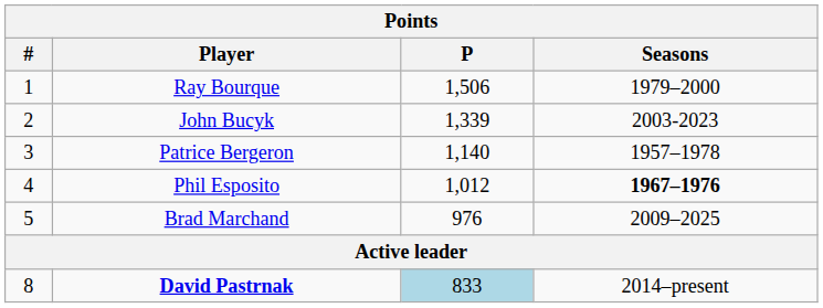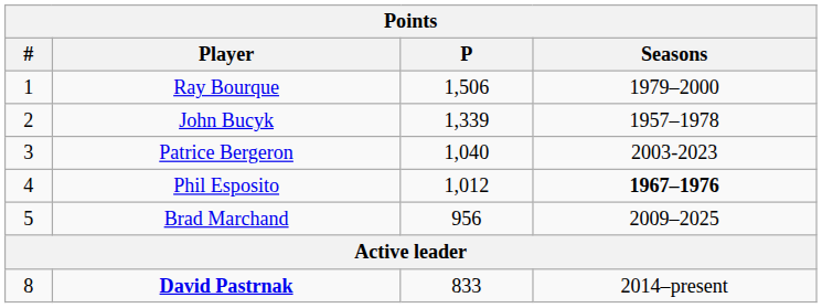 <table class="wikitable" style="text-align: center; font-size: 95%" width="70%">
 <tr>
 <th colspan="4">Points</th>
 </tr>
 <tr>
 <th>#</th>
 <th>Player</th>
 <th>P</th>
 <th>Seasons</th>
 </tr>
 <tr>
 <td>1</td>
 <td><a href='#'>Ray Bourque</a></td>
 <td>1,506</td>
 <td>1979–2000</td>
 </tr>
 <tr>
 <td>2</td>
 <td><a href='#'>John Bucyk</a></td>
 <td>1,339</td>
-<td>2003-2023</td>
+<td>1957–1978</td>
 </tr>
 <tr>
 <td>3</td>
 <td><a href='#'>Patrice Bergeron</a></td>
-<td>1,140</td>
-<td>1957–1978</td>
+<td>1,040</td>
+<td>2003-2023</td>
 </tr>
 <tr>
 <td>4</td>
 <td><a href='#'>Phil Esposito</a></td>
 <td>1,012</td>
 <td><strong>1967–1976</strong></td>
 </tr>
 <tr>
 <td>5</td>
 <td><a href='#'>Brad Marchand</a></td>
-<td>976</td>
+<td>956</td>
 <td>2009–2025</td>
 </tr>
 <tr>
 <th colspan="4">Active leader</th>
 </tr>
 <tr>
 <td>8</td>
 <td><strong><a href='#'>David Pastrnak</a></strong></td>
-<td style="background: lightblue;">833</td>
+<td>833</td>
 <td>2014–present</td>
 </tr>
 </table>
